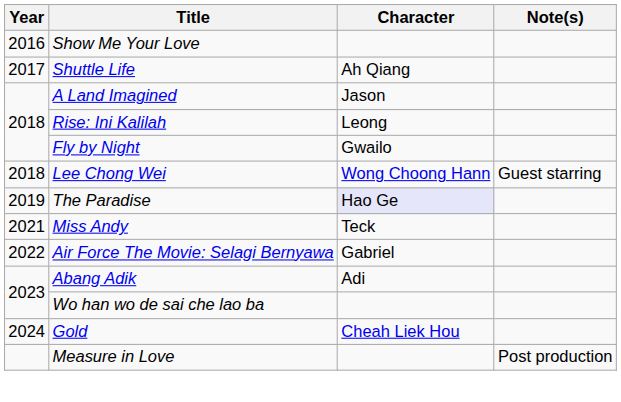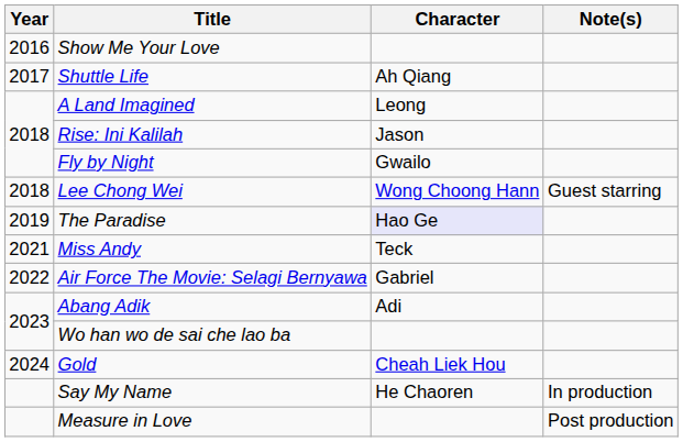 <table class="wikitable">
 <tr>
 <th>Year</th>
 <th>Title</th>
 <th>Character</th>
 <th>Note(s)</th>
 </tr>
 <tr>
 <td>2016</td>
 <td><em>Show Me Your Love</em></td>
 <td></td>
 <td></td>
 </tr>
 <tr>
 <td>2017</td>
 <td><em><a href='#'>Shuttle Life</a></em></td>
 <td>Ah Qiang</td>
 <td></td>
 </tr>
 <tr>
 <td rowspan="3">2018</td>
 <td><em><a href='#'>A Land Imagined</a></em></td>
-<td>Jason</td>
+<td>Leong</td>
 <td></td>
 </tr>
 <tr>
 <td><em><a href='#'>Rise: Ini Kalilah</a></em></td>
-<td>Leong</td>
+<td>Jason</td>
 <td></td>
 </tr>
 <tr>
 <td><em><a href='#'>Fly by Night</a></em></td>
 <td>Gwailo</td>
 <td></td>
 </tr>
 <tr>
 <td>2018</td>
 <td><em><a href='#'>Lee Chong Wei</a></em></td>
 <td><a href='#'>Wong Choong Hann</a></td>
 <td>Guest starring</td>
 </tr>
 <tr>
 <td>2019</td>
 <td><em>The Paradise</em></td>
 <td style="background: lavender;">Hao Ge</td>
 <td></td>
 </tr>
 <tr>
 <td>2021</td>
 <td><em><a href='#'>Miss Andy</a></em></td>
 <td>Teck</td>
 <td></td>
 </tr>
 <tr>
 <td>2022</td>
 <td><em><a href='#'>Air Force The Movie: Selagi Bernyawa</a></em></td>
 <td>Gabriel</td>
 <td></td>
 </tr>
 <tr>
 <td rowspan="2">2023</td>
 <td><em><a href='#'>Abang Adik</a></em></td>
 <td>Adi</td>
 <td></td>
 </tr>
 <tr>
 <td><em>Wo han wo de sai che lao ba</em></td>
 <td></td>
 <td></td>
 </tr>
 <tr>
 <td>2024</td>
 <td><em><a href='#'>Gold</a></em></td>
 <td><a href='#'>Cheah Liek Hou</a></td>
 <td></td>
 </tr>
 <tr>
 <td></td>
+<td><em>Say My Name</em></td>
+<td>He Chaoren</td>
+<td>In production</td>
+</tr>
+<tr>
+<td></td>
 <td><em>Measure in Love</em></td>
 <td></td>
 <td>Post production</td>
 </tr>
 </table>
